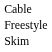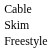 <table>
 <tr>
 <td>Cable<br></td>
+<td></td>
+<td></td>
+<td></td>
+</tr>
+<tr>
+<td>Skim<br></td>
 <td></td>
 <td></td>
 <td></td>
 </tr>
 <tr>
 <td>Freestyle<br></td>
 <td></td>
 <td></td>
 <td></td>
 </tr>
-<tr>
-<td>Skim<br></td>
-<td></td>
-<td></td>
-<td></td>
-</tr>
 </table>
